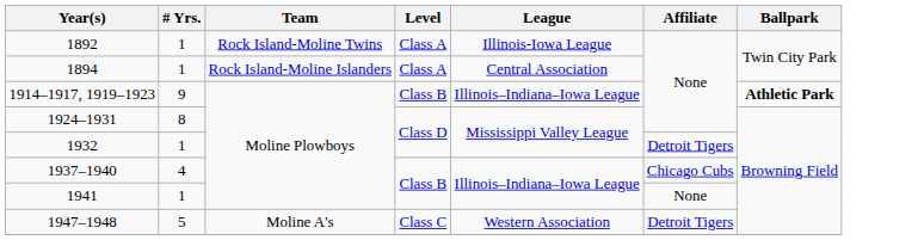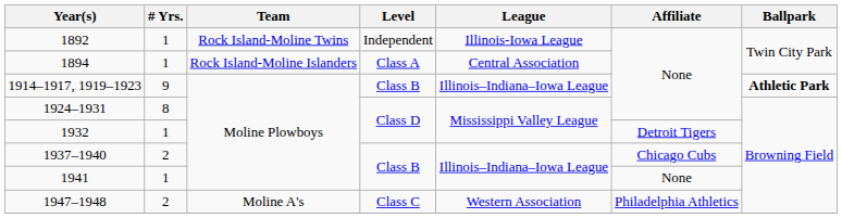 <table class="wikitable" style="text-align:center; font-size: 95%;">
 <tr>
 <th>Year(s)</th>
 <th># Yrs.</th>
 <th>Team</th>
 <th>Level</th>
 <th>League</th>
 <th>Affiliate</th>
 <th>Ballpark</th>
 </tr>
 <tr>
 <td>1892</td>
 <td>1</td>
 <td><a href='#'>Rock Island-Moline Twins</a></td>
-<td><a href='#'>Class A</a></td>
+<td>Independent</td>
 <td><a href='#'>Illinois-Iowa League</a></td>
 <td rowspan=4>None</td>
 <td rowspan=2>Twin City Park</td>
 </tr>
 <tr>
 <td>1894</td>
 <td>1</td>
 <td><a href='#'>Rock Island-Moline Islanders</a></td>
 <td><a href='#'>Class A</a></td>
 <td><a href='#'>Central Association</a></td>
 </tr>
 <tr>
 <td>1914–1917, 1919–1923</td>
 <td>9</td>
 <td rowspan=5>Moline Plowboys</td>
 <td><a href='#'>Class B</a></td>
 <td><a href='#'>Illinois–Indiana–Iowa League</a></td>
 <td><strong>Athletic Park</strong></td>
 </tr>
 <tr>
 <td>1924–1931</td>
 <td>8</td>
 <td rowspan=2><a href='#'>Class D</a></td>
 <td rowspan=2><a href='#'>Mississippi Valley League</a></td>
 <td rowspan=5><a href='#'>Browning Field</a></td>
 </tr>
 <tr>
 <td>1932</td>
 <td>1</td>
 <td><a href='#'>Detroit Tigers</a></td>
 </tr>
 <tr>
 <td>1937–1940</td>
-<td>4</td>
+<td>2</td>
 <td rowspan=2><a href='#'>Class B</a></td>
 <td rowspan=2><a href='#'>Illinois–Indiana–Iowa League</a></td>
 <td><a href='#'>Chicago Cubs</a></td>
 </tr>
 <tr>
 <td>1941</td>
 <td>1</td>
 <td>None</td>
 </tr>
 <tr>
 <td>1947–1948</td>
-<td>5</td>
+<td>2</td>
 <td>Moline A's</td>
 <td><a href='#'>Class C</a></td>
 <td><a href='#'>Western Association</a></td>
-<td><a href='#'>Detroit Tigers</a></td>
+<td><a href='#'>Philadelphia Athletics</a></td>
 </tr>
 <tr>
 </tr>
 </table>
